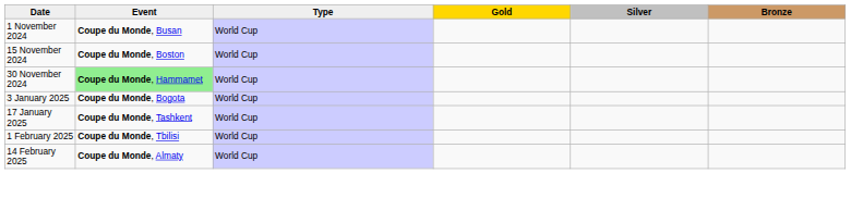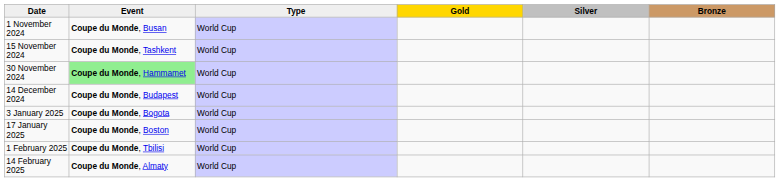 <table class="wikitable sortable" style="font-size: 85%" width="100%">
 <tr align=center>
 <th scope=col style="width:100px; background: #efefef;">Date</th>
 <th scope=col style="width:200px; background: #efefef;">Event</th>
 <th scope=col style="background: #efefef;">Type</th>
 <th scope=col colspan=1 style="width:200px; background: gold;">Gold</th>
 <th scope=col colspan=1 style="width:200px; background: silver;">Silver</th>
 <th scope=col colspan=1 style="width:200px; background: #cc9966;">Bronze</th>
 </tr>
 <tr>
 <td>1 November 2024</td>
 <td><strong>Coupe du Monde</strong>, <a href='#'>Busan</a></td>
 <td bgcolor="#ccccff">World Cup</td>
 <td></td>
 <td></td>
 <td><br></td>
 </tr>
 <tr>
 <td>15 November 2024</td>
-<td><strong>Coupe du Monde</strong>, <a href='#'>Boston</a></td>
+<td><strong>Coupe du Monde</strong>, <a href='#'>Tashkent</a></td>
 <td bgcolor="#ccccff">World Cup</td>
 <td></td>
 <td></td>
 <td><br></td>
 </tr>
 <tr>
 <td>30 November 2024</td>
 <td style="background: lightgreen;"><strong>Coupe du Monde</strong>, <a href='#'>Hammamet</a></td>
+<td bgcolor="#ccccff">World Cup</td>
+<td></td>
+<td></td>
+<td><br></td>
+</tr>
+<tr>
+<td>14 December 2024</td>
+<td><strong>Coupe du Monde</strong>, <a href='#'>Budapest</a></td>
 <td bgcolor="#ccccff">World Cup</td>
 <td></td>
 <td></td>
 <td><br></td>
 </tr>
 <tr>
 <td>3 January 2025</td>
 <td><strong>Coupe du Monde</strong>, <a href='#'>Bogota</a></td>
 <td bgcolor="#ccccff">World Cup</td>
 <td></td>
 <td></td>
 <td><br></td>
 </tr>
 <tr>
 <td>17 January 2025</td>
-<td><strong>Coupe du Monde</strong>, <a href='#'>Tashkent</a></td>
+<td><strong>Coupe du Monde</strong>, <a href='#'>Boston</a></td>
 <td bgcolor="#ccccff">World Cup</td>
 <td></td>
 <td></td>
 <td><br></td>
 </tr>
 <tr>
 <td>1 February 2025</td>
 <td><strong>Coupe du Monde</strong>, <a href='#'>Tbilisi</a></td>
 <td bgcolor="#ccccff">World Cup</td>
 <td></td>
 <td></td>
 <td><br></td>
 </tr>
 <tr>
 <td>14 February 2025</td>
 <td><strong>Coupe du Monde</strong>, <a href='#'>Almaty</a></td>
 <td bgcolor="#ccccff">World Cup</td>
 <td></td>
 <td></td>
 <td><br></td>
 </tr>
 </table>
